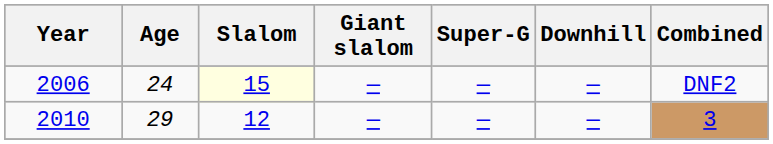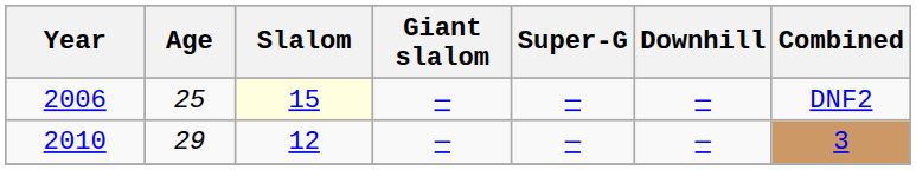 <table class=wikitable style="text-align:center">
 <tr>
 <th>  Year  </th>
 <th> Age </th>
 <th> Slalom </th>
 <th> Giant <br> slalom </th>
 <th>Super-G</th>
 <th>Downhill</th>
 <th>Combined</th>
 </tr>
 <tr>
 <td><a href='#'>2006</a></td>
-<td><em>24</em></td>
+<td><em>25</em></td>
 <td style="background: lightyellow;"><a href='#'>15</a></td>
 <td><a href='#'>—</a></td>
 <td><a href='#'>—</a></td>
 <td><a href='#'>—</a></td>
 <td><a href='#'>DNF2</a></td>
 </tr>
 <tr>
 <td><a href='#'>2010</a></td>
 <td><em>29</em></td>
 <td><a href='#'>12</a></td>
 <td><a href='#'>—</a></td>
 <td><a href='#'>—</a></td>
 <td><a href='#'>—</a></td>
 <td style="background:#cc9966"><a href='#'>3</a></td>
 </tr>
 <tr>
 </tr>
 </table>
